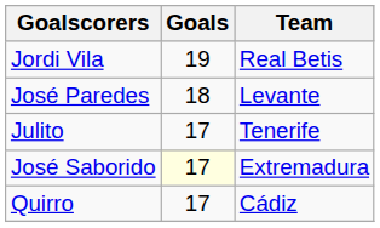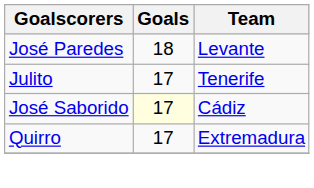 <table class="wikitable sortable" class="wikitable">
 <tr style="background:#ccc; text-align:center;">
 <th>Goalscorers</th>
 <th>Goals</th>
 <th>Team</th>
-</tr>
-<tr>
-<td> <a href='#'>Jordi Vila</a></td>
-<td style="text-align:center;">19</td>
-<td><a href='#'>Real Betis</a></td>
 </tr>
 <tr>
 <td> <a href='#'>José Paredes</a></td>
 <td style="text-align:center;">18</td>
 <td><a href='#'>Levante</a></td>
 </tr>
 <tr>
 <td> <a href='#'>Julito</a></td>
 <td style="text-align:center;">17</td>
 <td><a href='#'>Tenerife</a></td>
 </tr>
 <tr>
 <td> <a href='#'>José Saborido</a></td>
 <td style="background: lightyellow; text-align:center;">17</td>
-<td><a href='#'>Extremadura</a></td>
+<td><a href='#'>Cádiz</a></td>
 </tr>
 <tr>
 <td> <a href='#'>Quirro</a></td>
 <td style="text-align:center;">17</td>
-<td><a href='#'>Cádiz</a></td>
+<td><a href='#'>Extremadura</a></td>
 </tr>
 <tr>
 </tr>
 </table>
